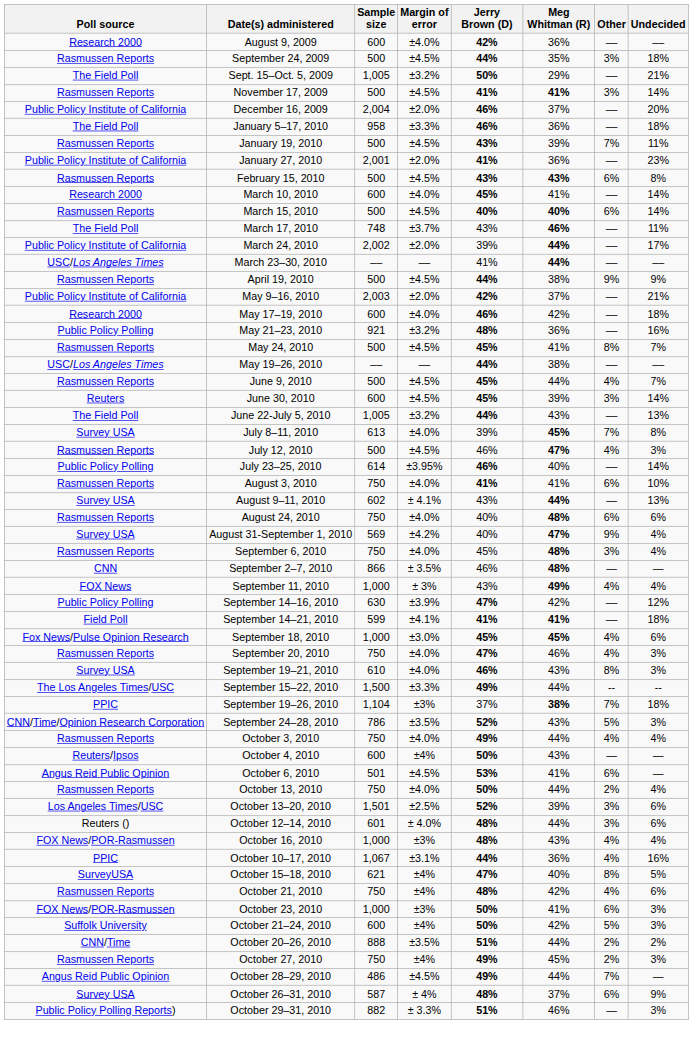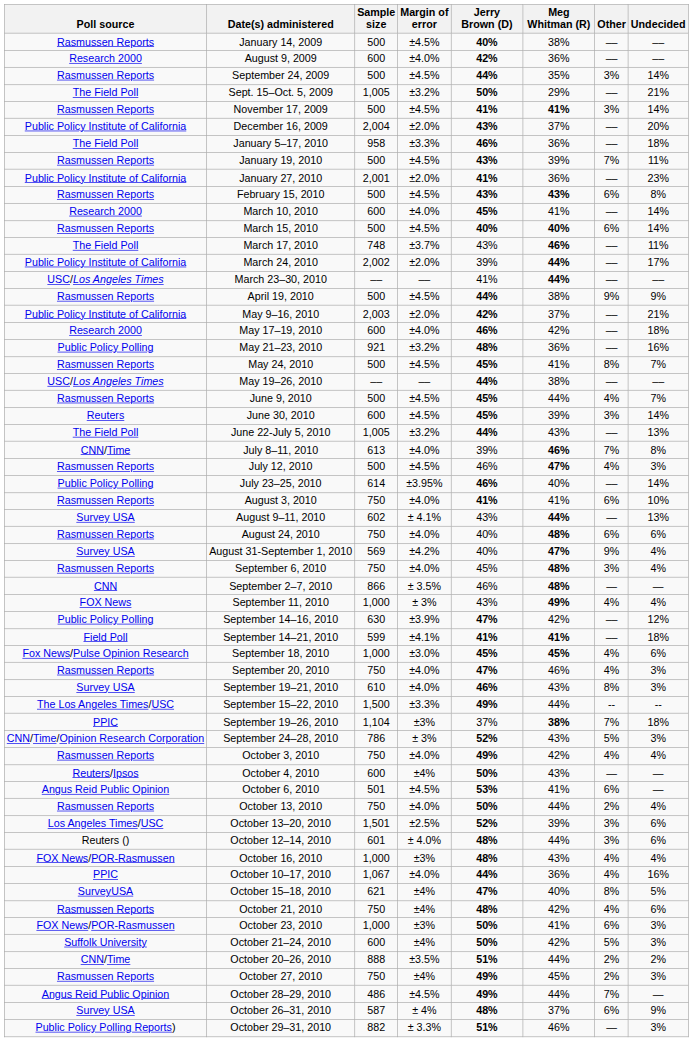 <table class="wikitable" style="text-align:center">
 <tr valign=bottom>
 <th>Poll source</th>
 <th>Date(s) administered</th>
 <th>Sample<br>size</th>
 <th>Margin of<br>error</th>
 <th style="width:100px;">Jerry<br>Brown (D)</th>
 <th style="width:100px;">Meg<br>Whitman (R)</th>
 <th>Other</th>
 <th>Undecided</th>
+</tr>
+<tr>
+<td><a href='#'>Rasmussen Reports</a></td>
+<td>January 14, 2009</td>
+<td>500</td>
+<td>±4.5%</td>
+<td><strong>40%</strong></td>
+<td>38%</td>
+<td>––</td>
+<td>––</td>
 </tr>
 <tr>
 <td><a href='#'>Research 2000</a></td>
 <td>August 9, 2009</td>
 <td>600</td>
 <td>±4.0%</td>
 <td><strong>42%</strong></td>
 <td>36%</td>
 <td>––</td>
 <td>––</td>
 </tr>
 <tr>
 <td><a href='#'>Rasmussen Reports</a></td>
 <td>September 24, 2009</td>
 <td>500</td>
 <td>±4.5%</td>
 <td><strong>44%</strong></td>
 <td>35%</td>
 <td>3%</td>
-<td>18%</td>
+<td>14%</td>
 </tr>
 <tr>
 <td><a href='#'>The Field Poll</a></td>
 <td>Sept. 15–Oct. 5, 2009</td>
 <td>1,005</td>
 <td>±3.2%</td>
 <td><strong>50%</strong></td>
 <td>29%</td>
 <td>––</td>
 <td>21%</td>
 </tr>
 <tr>
 <td><a href='#'>Rasmussen Reports</a></td>
 <td>November 17, 2009</td>
 <td>500</td>
 <td>±4.5%</td>
 <td><strong>41%</strong></td>
 <td><strong>41%</strong></td>
 <td>3%</td>
 <td>14%</td>
 </tr>
 <tr>
 <td><a href='#'>Public Policy Institute of California</a></td>
 <td>December 16, 2009</td>
 <td>2,004</td>
 <td>±2.0%</td>
-<td><strong>46%</strong></td>
+<td><strong>43%</strong></td>
 <td>37%</td>
 <td>––</td>
 <td>20%</td>
 </tr>
 <tr>
 <td><a href='#'>The Field Poll</a></td>
 <td>January 5–17, 2010</td>
 <td>958</td>
 <td>±3.3%</td>
 <td><strong>46%</strong></td>
 <td>36%</td>
 <td>––</td>
 <td>18%</td>
 </tr>
 <tr>
 <td><a href='#'>Rasmussen Reports</a></td>
 <td>January 19, 2010</td>
 <td>500</td>
 <td>±4.5%</td>
 <td><strong>43%</strong></td>
 <td>39%</td>
 <td>7%</td>
 <td>11%</td>
 </tr>
 <tr>
 <td><a href='#'>Public Policy Institute of California</a></td>
 <td>January 27, 2010</td>
 <td>2,001</td>
 <td>±2.0%</td>
 <td><strong>41%</strong></td>
 <td>36%</td>
 <td>––</td>
 <td>23%</td>
 </tr>
 <tr>
 <td><a href='#'>Rasmussen Reports</a></td>
 <td>February 15, 2010</td>
 <td>500</td>
 <td>±4.5%</td>
 <td><strong>43%</strong></td>
 <td><strong>43%</strong></td>
 <td>6%</td>
 <td>8%</td>
 </tr>
 <tr>
 <td><a href='#'>Research 2000</a></td>
 <td>March 10, 2010</td>
 <td>600</td>
 <td>±4.0%</td>
 <td><strong>45%</strong></td>
 <td>41%</td>
 <td>––</td>
 <td>14%</td>
 </tr>
 <tr>
 <td><a href='#'>Rasmussen Reports</a></td>
 <td>March 15, 2010</td>
 <td>500</td>
 <td>±4.5%</td>
 <td><strong>40%</strong></td>
 <td><strong>40%</strong></td>
 <td>6%</td>
 <td>14%</td>
 </tr>
 <tr>
 <td><a href='#'>The Field Poll</a></td>
 <td>March 17, 2010</td>
 <td>748</td>
 <td>±3.7%</td>
 <td>43%</td>
 <td><strong>46%</strong></td>
 <td>––</td>
 <td>11%</td>
 </tr>
 <tr>
 <td><a href='#'>Public Policy Institute of California</a></td>
 <td>March 24, 2010</td>
 <td>2,002</td>
 <td>±2.0%</td>
 <td>39%</td>
 <td><strong>44%</strong></td>
 <td>––</td>
 <td>17%</td>
 </tr>
 <tr>
 <td><a href='#'>USC</a>/<em><a href='#'>Los Angeles Times</a></em></td>
 <td>March 23–30, 2010</td>
 <td>––</td>
 <td>––</td>
 <td>41%</td>
 <td><strong>44%</strong></td>
 <td>––</td>
 <td>––</td>
 </tr>
 <tr>
 <td><a href='#'>Rasmussen Reports</a></td>
 <td>April 19, 2010</td>
 <td>500</td>
 <td>±4.5%</td>
 <td><strong>44%</strong></td>
 <td>38%</td>
 <td>9%</td>
 <td>9%</td>
 </tr>
 <tr>
 <td><a href='#'>Public Policy Institute of California</a></td>
 <td>May 9–16, 2010</td>
 <td>2,003</td>
 <td>±2.0%</td>
 <td><strong>42%</strong></td>
 <td>37%</td>
 <td>––</td>
 <td>21%</td>
 </tr>
 <tr>
 <td><a href='#'>Research 2000</a></td>
 <td>May 17–19, 2010</td>
 <td>600</td>
 <td>±4.0%</td>
 <td><strong>46%</strong></td>
 <td>42%</td>
 <td>––</td>
 <td>18%</td>
 </tr>
 <tr>
 <td><a href='#'>Public Policy Polling</a></td>
 <td>May 21–23, 2010</td>
 <td>921</td>
 <td>±3.2%</td>
 <td><strong>48%</strong></td>
 <td>36%</td>
 <td>––</td>
 <td>16%</td>
 </tr>
 <tr>
 <td><a href='#'>Rasmussen Reports</a></td>
 <td>May 24, 2010</td>
 <td>500</td>
 <td>±4.5%</td>
 <td><strong>45%</strong></td>
 <td>41%</td>
 <td>8%</td>
 <td>7%</td>
 </tr>
 <tr>
 <td><a href='#'>USC</a>/<em><a href='#'>Los Angeles Times</a></em></td>
 <td>May 19–26, 2010</td>
 <td>––</td>
 <td>––</td>
 <td><strong>44%</strong></td>
 <td>38%</td>
 <td>––</td>
 <td>––</td>
 </tr>
 <tr>
 <td><a href='#'>Rasmussen Reports</a></td>
 <td>June 9, 2010</td>
 <td>500</td>
 <td>±4.5%</td>
 <td><strong>45%</strong></td>
 <td>44%</td>
 <td>4%</td>
 <td>7%</td>
 </tr>
 <tr>
 <td><a href='#'>Reuters</a></td>
 <td>June 30, 2010</td>
 <td>600</td>
 <td>±4.5%</td>
 <td><strong>45%</strong></td>
 <td>39%</td>
 <td>3%</td>
 <td>14%</td>
 </tr>
 <tr>
 <td><a href='#'>The Field Poll</a></td>
 <td>June 22-July 5, 2010</td>
 <td>1,005</td>
 <td>±3.2%</td>
 <td><strong>44%</strong></td>
 <td>43%</td>
 <td>––</td>
 <td>13%</td>
 </tr>
 <tr>
-<td><a href='#'>Survey USA</a></td>
+<td><a href='#'>CNN</a>/<a href='#'>Time</a></td>
 <td>July 8–11, 2010</td>
 <td>613</td>
 <td>±4.0%</td>
 <td>39%</td>
-<td><strong>45%</strong></td>
+<td><strong>46%</strong></td>
 <td>7%</td>
 <td>8%</td>
 </tr>
 <tr>
 <td><a href='#'>Rasmussen Reports</a></td>
 <td>July 12, 2010</td>
 <td>500</td>
 <td>±4.5%</td>
 <td>46%</td>
 <td><strong>47%</strong></td>
 <td>4%</td>
 <td>3%</td>
 </tr>
 <tr>
 <td><a href='#'>Public Policy Polling</a></td>
 <td>July 23–25, 2010</td>
 <td>614</td>
 <td>±3.95%</td>
 <td><strong>46%</strong></td>
 <td>40%</td>
 <td>––</td>
 <td>14%</td>
 </tr>
 <tr>
 <td><a href='#'>Rasmussen Reports</a></td>
 <td>August 3, 2010</td>
 <td>750</td>
 <td>±4.0%</td>
 <td><strong>41%</strong></td>
 <td>41%</td>
 <td>6%</td>
 <td>10%</td>
 </tr>
 <tr>
 <td><a href='#'>Survey USA</a></td>
 <td>August 9–11, 2010</td>
 <td>602</td>
 <td>± 4.1%</td>
 <td align=center>43%</td>
 <td><strong>44%</strong></td>
 <td>—</td>
 <td>13%</td>
 </tr>
 <tr>
 <td><a href='#'>Rasmussen Reports</a></td>
 <td>August 24, 2010</td>
 <td>750</td>
 <td>±4.0%</td>
 <td>40%</td>
 <td><strong>48%</strong></td>
 <td>6%</td>
 <td>6%</td>
 </tr>
 <tr>
 <td><a href='#'>Survey USA</a></td>
 <td>August 31-September 1, 2010</td>
 <td>569</td>
 <td>±4.2%</td>
 <td>40%</td>
 <td><strong>47%</strong></td>
 <td>9%</td>
 <td>4%</td>
 </tr>
 <tr>
 <td><a href='#'>Rasmussen Reports</a></td>
 <td>September 6, 2010</td>
 <td>750</td>
 <td>±4.0%</td>
 <td>45%</td>
 <td><strong>48%</strong></td>
 <td>3%</td>
 <td>4%</td>
 </tr>
 <tr>
 <td><a href='#'>CNN</a></td>
 <td>September 2–7, 2010</td>
 <td>866</td>
 <td>± 3.5%</td>
 <td>46%</td>
 <td><strong>48%</strong></td>
 <td>—</td>
 <td>—</td>
 </tr>
 <tr>
 <td><a href='#'>FOX News</a></td>
 <td>September 11, 2010</td>
 <td>1,000</td>
 <td>± 3%</td>
 <td>43%</td>
 <td><strong>49%</strong></td>
 <td>4%</td>
 <td>4%</td>
 </tr>
 <tr>
 <td><a href='#'>Public Policy Polling</a></td>
 <td>September 14–16, 2010</td>
 <td>630</td>
 <td>±3.9%</td>
 <td><strong>47%</strong></td>
 <td>42%</td>
 <td>––</td>
 <td>12%</td>
 </tr>
 <tr>
 <td><a href='#'>Field Poll</a></td>
 <td>September 14–21, 2010</td>
 <td>599</td>
 <td>±4.1%</td>
 <td align=center><strong>41%</strong></td>
 <td align=center><strong>41%</strong></td>
 <td>––</td>
 <td>18%</td>
 </tr>
 <tr>
 <td><a href='#'>Fox News</a>/<a href='#'>Pulse Opinion Research</a></td>
 <td>September 18, 2010</td>
 <td>1,000</td>
 <td>±3.0%</td>
 <td align=center><strong>45%</strong></td>
 <td align=center><strong>45%</strong></td>
 <td>4%</td>
 <td>6%</td>
 </tr>
 <tr>
 <td><a href='#'>Rasmussen Reports</a></td>
 <td>September 20, 2010</td>
 <td>750</td>
 <td>±4.0%</td>
 <td><strong>47%</strong></td>
 <td>46%</td>
 <td>4%</td>
 <td>3%</td>
 </tr>
 <tr>
 <td><a href='#'>Survey USA</a></td>
 <td>September 19–21, 2010</td>
 <td>610</td>
 <td>±4.0%</td>
 <td><strong>46%</strong></td>
 <td>43%</td>
 <td>8%</td>
 <td>3%</td>
 </tr>
 <tr>
 <td><a href='#'>The Los Angeles Times</a>/<a href='#'>USC</a></td>
 <td>September 15–22, 2010</td>
 <td>1,500</td>
 <td>±3.3%</td>
 <td><strong>49%</strong></td>
 <td>44%</td>
 <td>--</td>
 <td>--</td>
 </tr>
 <tr>
 <td><a href='#'>PPIC</a></td>
 <td>September 19–26, 2010</td>
 <td>1,104</td>
 <td>±3%</td>
 <td>37%</td>
 <td><strong>38%</strong></td>
 <td>7%</td>
 <td>18%</td>
 </tr>
 <tr>
 <td><a href='#'>CNN</a>/<a href='#'>Time</a>/<a href='#'>Opinion Research Corporation</a></td>
 <td>September 24–28, 2010</td>
 <td>786</td>
-<td>±3.5%</td>
+<td>± 3%</td>
 <td><strong>52%</strong></td>
 <td>43%</td>
 <td>5%</td>
 <td>3%</td>
 </tr>
 <tr>
 <td><a href='#'>Rasmussen Reports</a></td>
 <td>October 3, 2010</td>
 <td>750</td>
 <td>±4.0%</td>
 <td><strong>49%</strong></td>
-<td>44%</td>
+<td>42%</td>
 <td>4%</td>
 <td>4%</td>
 </tr>
 <tr>
 <td><a href='#'>Reuters</a>/<a href='#'>Ipsos</a></td>
 <td>October 4, 2010</td>
 <td>600</td>
 <td>±4%</td>
 <td><strong>50%</strong></td>
 <td>43%</td>
 <td>—</td>
 <td>—</td>
 </tr>
 <tr>
 <td><a href='#'>Angus Reid Public Opinion</a></td>
 <td>October 6, 2010</td>
 <td>501</td>
 <td>±4.5%</td>
 <td><strong>53%</strong></td>
 <td>41%</td>
 <td>6%</td>
 <td>—</td>
 </tr>
 <tr>
 <td><a href='#'>Rasmussen Reports</a></td>
 <td>October 13, 2010</td>
 <td>750</td>
 <td>±4.0%</td>
 <td><strong>50%</strong></td>
 <td>44%</td>
 <td>2%</td>
 <td>4%</td>
 </tr>
 <tr>
 <td><a href='#'>Los Angeles Times</a>/<a href='#'>USC</a></td>
 <td>October 13–20, 2010</td>
 <td>1,501</td>
 <td>±2.5%</td>
 <td><strong>52%</strong></td>
 <td>39%</td>
 <td>3%</td>
 <td>6%</td>
 </tr>
 <tr>
 <td>Reuters ()</td>
 <td>October 12–14, 2010</td>
 <td>601</td>
 <td>± 4.0%</td>
 <td><strong>48%</strong></td>
 <td align=center>44%</td>
 <td>3%</td>
 <td>6%</td>
 </tr>
 <tr>
 <td><a href='#'>FOX News</a>/<a href='#'>POR-Rasmussen</a></td>
 <td>October 16, 2010</td>
 <td>1,000</td>
 <td>±3%</td>
 <td><strong>48%</strong></td>
 <td>43%</td>
 <td>4%</td>
 <td>4%</td>
 </tr>
 <tr>
 <td><a href='#'>PPIC</a></td>
 <td>October 10–17, 2010</td>
 <td>1,067</td>
-<td>±3.1%</td>
+<td>±4.0%</td>
 <td><strong>44%</strong></td>
 <td>36%</td>
 <td>4%</td>
 <td>16%</td>
 </tr>
 <tr>
 <td><a href='#'>SurveyUSA</a></td>
 <td>October 15–18, 2010</td>
 <td>621</td>
 <td>±4%</td>
 <td><strong>47%</strong></td>
 <td>40%</td>
 <td>8%</td>
 <td>5%</td>
 </tr>
 <tr>
 <td><a href='#'>Rasmussen Reports</a></td>
 <td>October 21, 2010</td>
 <td>750</td>
 <td>±4%</td>
 <td><strong>48%</strong></td>
 <td>42%</td>
 <td>4%</td>
 <td>6%</td>
 </tr>
 <tr>
 <td><a href='#'>FOX News</a>/<a href='#'>POR-Rasmussen</a></td>
 <td>October 23, 2010</td>
 <td>1,000</td>
 <td>±3%</td>
 <td><strong>50%</strong></td>
 <td>41%</td>
 <td>6%</td>
 <td>3%</td>
 </tr>
 <tr>
 <td><a href='#'>Suffolk University</a></td>
 <td>October 21–24, 2010</td>
 <td>600</td>
 <td>±4%</td>
 <td><strong>50%</strong></td>
 <td>42%</td>
 <td>5%</td>
 <td>3%</td>
 </tr>
 <tr>
 <td><a href='#'>CNN</a>/<a href='#'>Time</a></td>
 <td>October 20–26, 2010</td>
 <td>888</td>
 <td>±3.5%</td>
 <td><strong>51%</strong></td>
 <td>44%</td>
 <td>2%</td>
 <td>2%</td>
 </tr>
 <tr>
 <td><a href='#'>Rasmussen Reports</a></td>
 <td>October 27, 2010</td>
 <td>750</td>
 <td>±4%</td>
 <td><strong>49%</strong></td>
 <td>45%</td>
 <td>2%</td>
 <td>3%</td>
 </tr>
 <tr>
 <td><a href='#'>Angus Reid Public Opinion</a></td>
 <td>October 28–29, 2010</td>
 <td>486</td>
 <td>±4.5%</td>
 <td><strong>49%</strong></td>
 <td>44%</td>
 <td>7%</td>
 <td>—</td>
 </tr>
 <tr>
 <td><a href='#'>Survey USA</a></td>
 <td>October 26–31, 2010</td>
 <td>587</td>
 <td>± 4%</td>
 <td><strong>48%</strong></td>
 <td align=center>37%</td>
 <td>6%</td>
 <td>9%</td>
 </tr>
 <tr>
 <td><a href='#'>Public Policy Polling Reports</a>)</td>
 <td>October 29–31, 2010</td>
 <td>882</td>
 <td>± 3.3%</td>
 <td><strong>51%</strong></td>
 <td align=center>46%</td>
 <td>—</td>
 <td>3%</td>
 </tr>
 </table>
